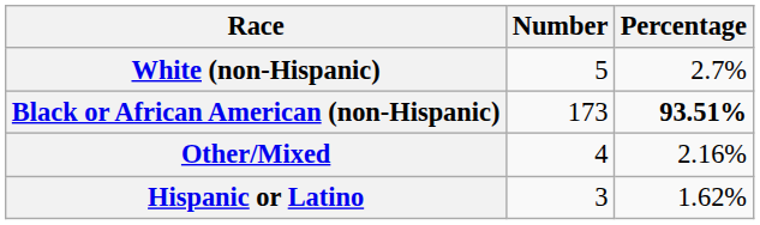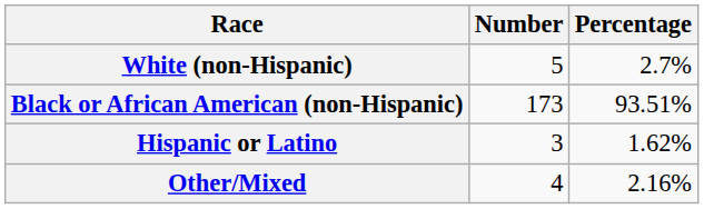 <table class="wikitable" style="text-align:right">
 <tr>
 <th scope="col">Race</th>
 <th scope="col">Number</th>
 <th scope="col">Percentage</th>
 </tr>
 <tr>
 <th scope="row"><a href='#'>White</a> (non-Hispanic)</th>
 <td>5</td>
 <td>2.7%</td>
 </tr>
 <tr>
 <th scope="row"><a href='#'>Black or African American</a> (non-Hispanic)</th>
 <td>173</td>
-<td><strong>93.51%</strong></td>
+<td>93.51%</td>
+</tr>
+<tr>
+<th scope="row"><a href='#'>Hispanic</a> or <a href='#'>Latino</a></th>
+<td>3</td>
+<td>1.62%</td>
 </tr>
 <tr>
 <th scope="row"><a href='#'>Other/Mixed</a></th>
 <td>4</td>
 <td>2.16%</td>
 </tr>
-<tr>
-<th scope="row"><a href='#'>Hispanic</a> or <a href='#'>Latino</a></th>
-<td>3</td>
-<td>1.62%</td>
-</tr>
 </table>
